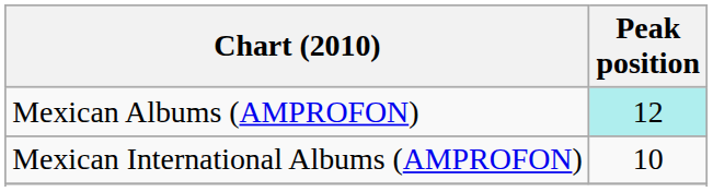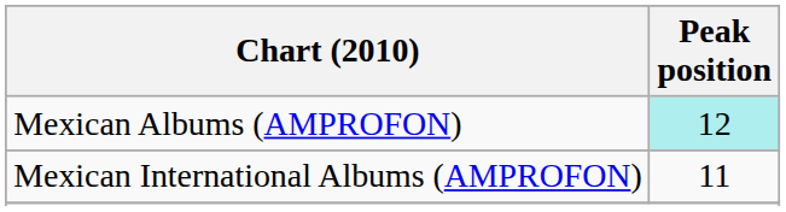 <table class="wikitable sortable">
 <tr>
 <th align="left">Chart (2010)</th>
 <th align="left">Peak<br>position</th>
 </tr>
 <tr>
 <td>Mexican Albums (<a href='#'>AMPROFON</a>)</td>
 <td style="background: paleturquoise; text-align:center;">12</td>
 </tr>
 <tr>
 <td>Mexican International Albums (<a href='#'>AMPROFON</a>)</td>
-<td style="text-align:center;">10</td>
+<td style="text-align:center;">11</td>
 </tr>
 <tr>
 </tr>
 <tr>
 </tr>
 <tr>
 </tr>
 <tr>
 </tr>
 </table>
